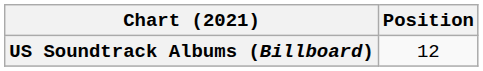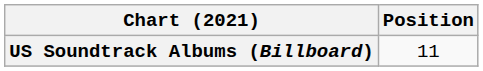 <table class="wikitable plainrowheaders" style="text-align:center">
 <tr>
 <th scope="col">Chart (2021)</th>
 <th scope="col">Position</th>
 </tr>
 <tr>
 <th scope="row">US Soundtrack Albums (<em>Billboard</em>)</th>
-<td>12</td>
+<td>11</td>
 </tr>
 </table>
